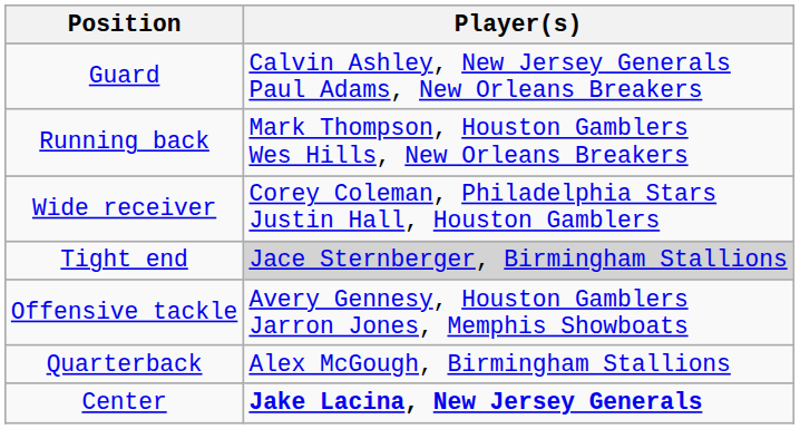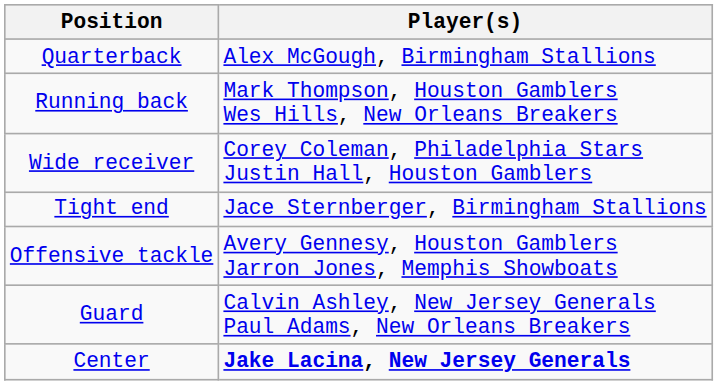 <table class="wikitable">
 <tr>
 <th>Position</th>
 <th>Player(s)</th>
 </tr>
 <tr>
-<td style="text-align:center"><a href='#'>Guard</a></td>
-<td> <a href='#'>Calvin Ashley</a>, <a href='#'>New Jersey Generals</a><br> <a href='#'>Paul Adams</a>, <a href='#'>New Orleans Breakers</a></td>
+<td style="text-align:center"><a href='#'>Quarterback</a></td>
+<td> <a href='#'>Alex McGough</a>, <a href='#'>Birmingham Stallions</a></td>
 </tr>
 <tr>
 <td style="text-align:center"><a href='#'>Running back</a></td>
 <td> <a href='#'>Mark Thompson</a>, <a href='#'>Houston Gamblers</a><br> <a href='#'>Wes Hills</a>, <a href='#'>New Orleans Breakers</a></td>
 </tr>
 <tr>
 <td style="text-align:center"><a href='#'>Wide receiver</a></td>
 <td> <a href='#'>Corey Coleman</a>, <a href='#'>Philadelphia Stars</a><br> <a href='#'>Justin Hall</a>, <a href='#'>Houston Gamblers</a></td>
 </tr>
 <tr>
 <td style="text-align:center"><a href='#'>Tight end</a></td>
-<td style="background: lightgrey;"> <a href='#'>Jace Sternberger</a>, <a href='#'>Birmingham Stallions</a></td>
+<td> <a href='#'>Jace Sternberger</a>, <a href='#'>Birmingham Stallions</a></td>
 </tr>
 <tr>
 <td style="text-align:center"><a href='#'>Offensive tackle</a></td>
 <td> <a href='#'>Avery Gennesy</a>, <a href='#'>Houston Gamblers</a><br> <a href='#'>Jarron Jones</a>, <a href='#'>Memphis Showboats</a></td>
 </tr>
 <tr>
-<td style="text-align:center"><a href='#'>Quarterback</a></td>
-<td> <a href='#'>Alex McGough</a>, <a href='#'>Birmingham Stallions</a></td>
+<td style="text-align:center"><a href='#'>Guard</a></td>
+<td> <a href='#'>Calvin Ashley</a>, <a href='#'>New Jersey Generals</a><br> <a href='#'>Paul Adams</a>, <a href='#'>New Orleans Breakers</a></td>
 </tr>
 <tr>
 <td style="text-align:center"><a href='#'>Center</a></td>
 <td><strong> <a href='#'>Jake Lacina</a>, <a href='#'>New Jersey Generals</a></strong></td>
 </tr>
 </table>
